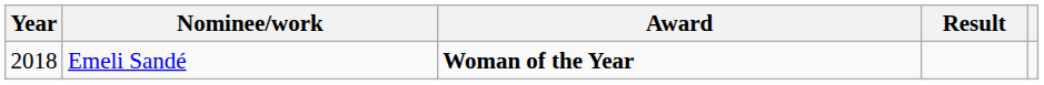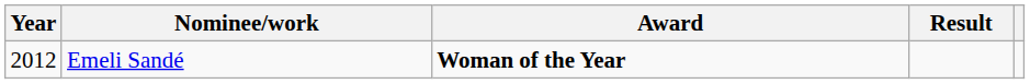 <table class="wikitable">
 <tr>
 <th>Year</th>
 <th width="250">Nominee/work</th>
 <th width="325">Award</th>
 <th width="65">Result</th>
 <th></th>
 </tr>
 <tr>
-<td>2018</td>
+<td>2012</td>
 <td><a href='#'>Emeli Sandé</a></td>
 <td><strong>Woman of the Year</strong></td>
 <td></td>
 <td style="text-align:center;"></td>
 </tr>
 </table>
